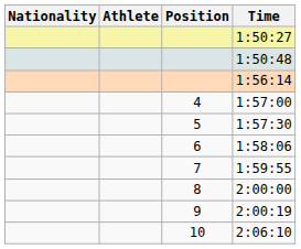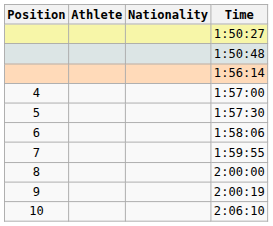 <table class="wikitable sortable">
 <tr>
+<th scope="col">Position</th>
+<th scope="col">Athlete</th>
 <th scope="col">Nationality</th>
-<th scope="col">Athlete</th>
-<th scope="col">Position</th>
 <th scope="col">Time</th>
 </tr>
 <tr bgcolor="#F7F6A8">
+<td align=center></td>
 <td></td>
 <td></td>
-<td align=center></td>
 <td>1:50:27</td>
 </tr>
 <tr bgcolor="#DCE5E5">
+<td align=center></td>
 <td></td>
 <td></td>
-<td align=center></td>
 <td>1:50:48</td>
 </tr>
 <tr bgcolor="#FFDAB9">
+<td align=center></td>
 <td></td>
 <td></td>
-<td align=center></td>
 <td>1:56:14</td>
 </tr>
 <tr>
+<td align=center>4</td>
 <td></td>
 <td></td>
-<td align=center>4</td>
 <td>1:57:00</td>
 </tr>
 <tr>
+<td align=center>5</td>
 <td></td>
 <td></td>
-<td align=center>5</td>
 <td>1:57:30</td>
 </tr>
 <tr>
+<td align=center>6</td>
 <td></td>
 <td></td>
-<td align=center>6</td>
 <td>1:58:06</td>
 </tr>
 <tr>
+<td align=center>7</td>
 <td></td>
 <td></td>
-<td align=center>7</td>
 <td>1:59:55</td>
 </tr>
 <tr>
+<td align=center>8</td>
 <td></td>
 <td></td>
-<td align=center>8</td>
 <td>2:00:00</td>
 </tr>
 <tr>
+<td align=center>9</td>
 <td></td>
 <td></td>
-<td align=center>9</td>
 <td>2:00:19</td>
 </tr>
 <tr>
+<td align=center>10</td>
 <td></td>
 <td></td>
-<td align=center>10</td>
 <td>2:06:10</td>
 </tr>
 </table>
